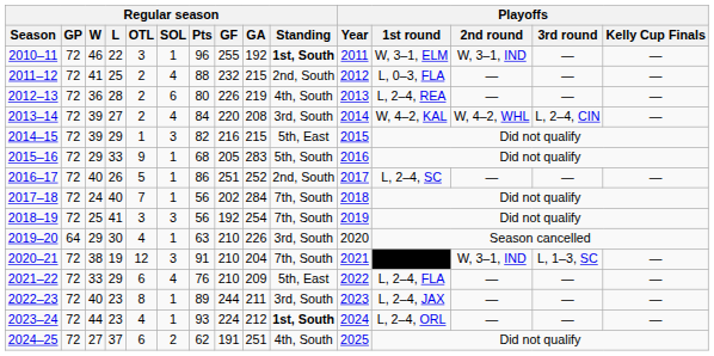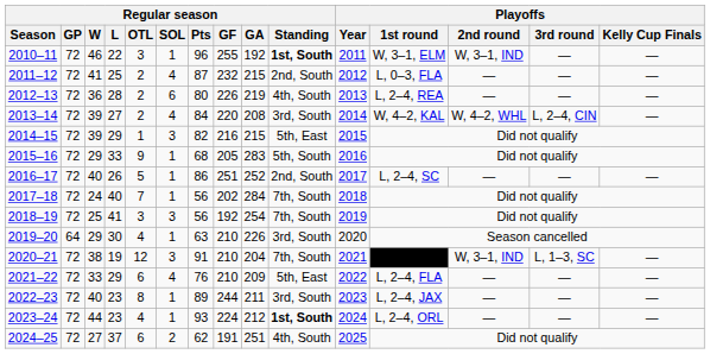 <table class="wikitable" style="text-align:center">
 <tr>
 <th colspan=10>Regular season</th>
 <th colspan=5>Playoffs</th>
 </tr>
 <tr>
 <th>Season</th>
 <th>GP</th>
 <th>W</th>
 <th>L</th>
 <th>OTL</th>
 <th>SOL</th>
 <th>Pts</th>
 <th>GF</th>
 <th>GA</th>
 <th>Standing</th>
 <th>Year</th>
 <th>1st round</th>
 <th>2nd round</th>
 <th>3rd round</th>
 <th>Kelly Cup Finals</th>
 </tr>
 <tr>
 <td><a href='#'>2010–11</a></td>
 <td>72</td>
 <td>46</td>
 <td>22</td>
 <td>3</td>
 <td>1</td>
 <td>96</td>
 <td>255</td>
 <td>192</td>
 <td><strong>1st, South</strong></td>
 <td><a href='#'>2011</a></td>
 <td>W, 3–1, <a href='#'>ELM</a></td>
 <td>W, 3–1, <a href='#'>IND</a></td>
 <td>—</td>
 <td>—</td>
 </tr>
 <tr>
 <td><a href='#'>2011–12</a></td>
 <td>72</td>
 <td>41</td>
 <td>25</td>
 <td>2</td>
 <td>4</td>
-<td>88</td>
+<td>87</td>
 <td>232</td>
 <td>215</td>
 <td>2nd, South</td>
 <td><a href='#'>2012</a></td>
 <td>L, 0–3, <a href='#'>FLA</a></td>
 <td>—</td>
 <td>—</td>
 <td>—</td>
 </tr>
 <tr>
 <td><a href='#'>2012–13</a></td>
 <td>72</td>
 <td>36</td>
 <td>28</td>
 <td>2</td>
 <td>6</td>
 <td>80</td>
 <td>226</td>
 <td>219</td>
 <td>4th, South</td>
 <td><a href='#'>2013</a></td>
 <td>L, 2–4, <a href='#'>REA</a></td>
 <td>—</td>
 <td>—</td>
 <td>—</td>
 </tr>
 <tr>
 <td><a href='#'>2013–14</a></td>
 <td>72</td>
 <td>39</td>
 <td>27</td>
 <td>2</td>
 <td>4</td>
 <td>84</td>
 <td>220</td>
 <td>208</td>
 <td>3rd, South</td>
 <td><a href='#'>2014</a></td>
 <td>W, 4–2, <a href='#'>KAL</a></td>
 <td>W, 4–2, <a href='#'>WHL</a></td>
 <td>L, 2–4, <a href='#'>CIN</a></td>
 <td>—</td>
 </tr>
 <tr>
 <td><a href='#'>2014–15</a></td>
 <td>72</td>
 <td>39</td>
 <td>29</td>
 <td>1</td>
 <td>3</td>
 <td>82</td>
 <td>216</td>
 <td>215</td>
 <td>5th, East</td>
 <td><a href='#'>2015</a></td>
 <td colspan=4>Did not qualify</td>
 </tr>
 <tr>
 <td><a href='#'>2015–16</a></td>
 <td>72</td>
 <td>29</td>
 <td>33</td>
 <td>9</td>
 <td>1</td>
 <td>68</td>
 <td>205</td>
 <td>283</td>
 <td>5th, South</td>
 <td><a href='#'>2016</a></td>
 <td colspan=4>Did not qualify</td>
 </tr>
 <tr>
 <td><a href='#'>2016–17</a></td>
 <td>72</td>
 <td>40</td>
 <td>26</td>
 <td>5</td>
 <td>1</td>
 <td>86</td>
 <td>251</td>
 <td>252</td>
 <td>2nd, South</td>
 <td><a href='#'>2017</a></td>
 <td>L, 2–4, <a href='#'>SC</a></td>
 <td>—</td>
 <td>—</td>
 <td>—</td>
 </tr>
 <tr>
 <td><a href='#'>2017–18</a></td>
 <td>72</td>
 <td>24</td>
 <td>40</td>
 <td>7</td>
 <td>1</td>
 <td>56</td>
 <td>202</td>
 <td>284</td>
 <td>7th, South</td>
 <td><a href='#'>2018</a></td>
 <td colspan=4>Did not qualify</td>
 </tr>
 <tr>
 <td><a href='#'>2018–19</a></td>
 <td>72</td>
 <td>25</td>
 <td>41</td>
 <td>3</td>
 <td>3</td>
 <td>56</td>
 <td>192</td>
 <td>254</td>
 <td>7th, South</td>
 <td><a href='#'>2019</a></td>
 <td colspan=4>Did not qualify</td>
 </tr>
 <tr>
 <td><a href='#'>2019–20</a></td>
 <td>64</td>
 <td>29</td>
 <td>30</td>
 <td>4</td>
 <td>1</td>
 <td>63</td>
 <td>210</td>
 <td>226</td>
 <td>3rd, South</td>
 <td>2020</td>
 <td colspan=4>Season cancelled</td>
 </tr>
 <tr>
 <td><a href='#'>2020–21</a></td>
 <td>72</td>
 <td>38</td>
 <td>19</td>
 <td>12</td>
 <td>3</td>
 <td>91</td>
 <td>210</td>
 <td>204</td>
 <td>7th, South</td>
 <td><a href='#'>2021</a></td>
 <td bgcolor=#000000>—</td>
 <td>W, 3–1, <a href='#'>IND</a></td>
 <td>L, 1–3, <a href='#'>SC</a></td>
 <td>—</td>
 </tr>
 <tr>
 <td><a href='#'>2021–22</a></td>
 <td>72</td>
 <td>33</td>
 <td>29</td>
 <td>6</td>
 <td>4</td>
 <td>76</td>
 <td>210</td>
 <td>209</td>
 <td>5th, East</td>
 <td><a href='#'>2022</a></td>
 <td>L, 2–4, <a href='#'>FLA</a></td>
 <td>—</td>
 <td>—</td>
 <td>—</td>
 </tr>
 <tr>
 <td><a href='#'>2022–23</a></td>
 <td>72</td>
 <td>40</td>
 <td>23</td>
 <td>8</td>
 <td>1</td>
 <td>89</td>
 <td>244</td>
 <td>211</td>
 <td>3rd, South</td>
 <td><a href='#'>2023</a></td>
 <td>L, 2–4, <a href='#'>JAX</a></td>
 <td>—</td>
 <td>—</td>
 <td>—</td>
 </tr>
 <tr>
 <td><a href='#'>2023–24</a></td>
 <td>72</td>
 <td>44</td>
 <td>23</td>
 <td>4</td>
 <td>1</td>
 <td>93</td>
 <td>224</td>
 <td>212</td>
 <td><strong>1st, South</strong></td>
 <td><a href='#'>2024</a></td>
 <td>L, 2–4, <a href='#'>ORL</a></td>
 <td>—</td>
 <td>—</td>
 <td>—</td>
 </tr>
 <tr>
 <td><a href='#'>2024–25</a></td>
 <td>72</td>
 <td>27</td>
 <td>37</td>
 <td>6</td>
 <td>2</td>
 <td>62</td>
 <td>191</td>
 <td>251</td>
 <td>4th, South</td>
 <td><a href='#'>2025</a></td>
 <td colspan=4>Did not qualify</td>
 </tr>
 </table>
